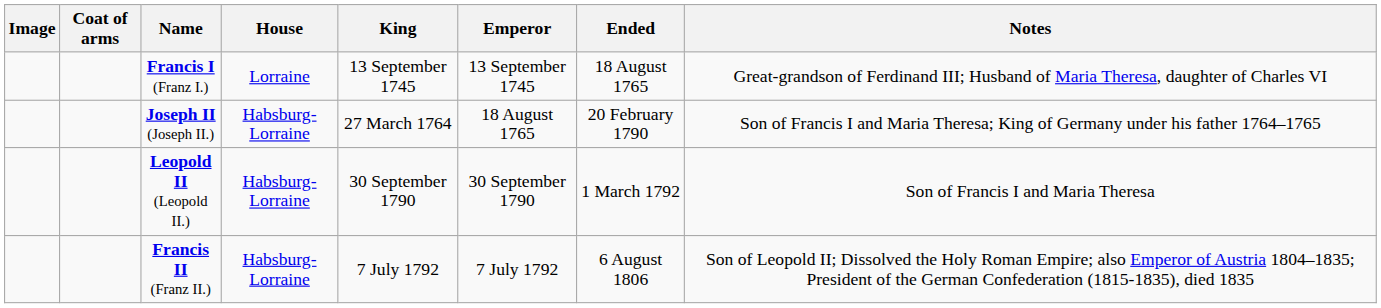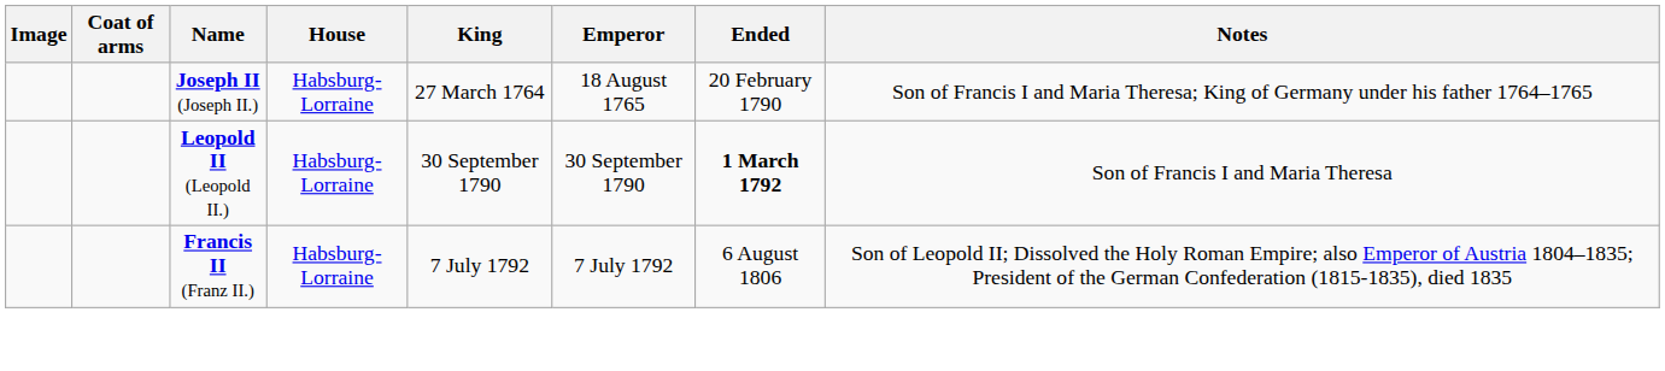 <table class="wikitable" style="text-align:center;">
 <tr>
 <th>Image</th>
 <th>Coat of arms</th>
 <th>Name</th>
 <th>House</th>
 <th>King</th>
 <th>Emperor</th>
 <th>Ended</th>
 <th>Notes</th>
-</tr>
-<tr>
-<td></td>
-<td></td>
-<td><strong><a href='#'>Francis I</a></strong><br><small>(Franz I.)</small></td>
-<td><a href='#'>Lorraine</a></td>
-<td>13 September 1745</td>
-<td>13 September 1745</td>
-<td>18 August 1765</td>
-<td>Great-grandson of Ferdinand III; Husband of <a href='#'>Maria Theresa</a>, daughter of Charles VI</td>
 </tr>
 <tr>
 <td></td>
 <td></td>
 <td><strong><a href='#'>Joseph II</a></strong><br><small>(Joseph II.)</small></td>
 <td><a href='#'>Habsburg-Lorraine</a></td>
 <td>27 March 1764</td>
 <td>18 August 1765</td>
 <td>20 February 1790</td>
 <td>Son of Francis I and Maria Theresa; King of Germany under his father 1764–1765</td>
 </tr>
 <tr>
 <td></td>
 <td></td>
 <td><strong><a href='#'>Leopold II</a></strong><br><small>(Leopold II.)</small></td>
 <td><a href='#'>Habsburg-Lorraine</a></td>
 <td>30 September 1790</td>
 <td>30 September 1790</td>
-<td>1 March 1792</td>
+<td><strong>1 March 1792</strong></td>
 <td>Son of Francis I and Maria Theresa</td>
 </tr>
 <tr>
 <td></td>
 <td></td>
 <td><strong><a href='#'>Francis II</a></strong><br><small>(Franz II.)</small></td>
 <td><a href='#'>Habsburg-Lorraine</a></td>
 <td>7 July 1792</td>
 <td>7 July 1792</td>
 <td>6 August 1806</td>
 <td>Son of Leopold II; Dissolved the Holy Roman Empire; also <a href='#'>Emperor of Austria</a> 1804–1835; President of the German Confederation (1815-1835), died 1835</td>
 </tr>
 </table>
